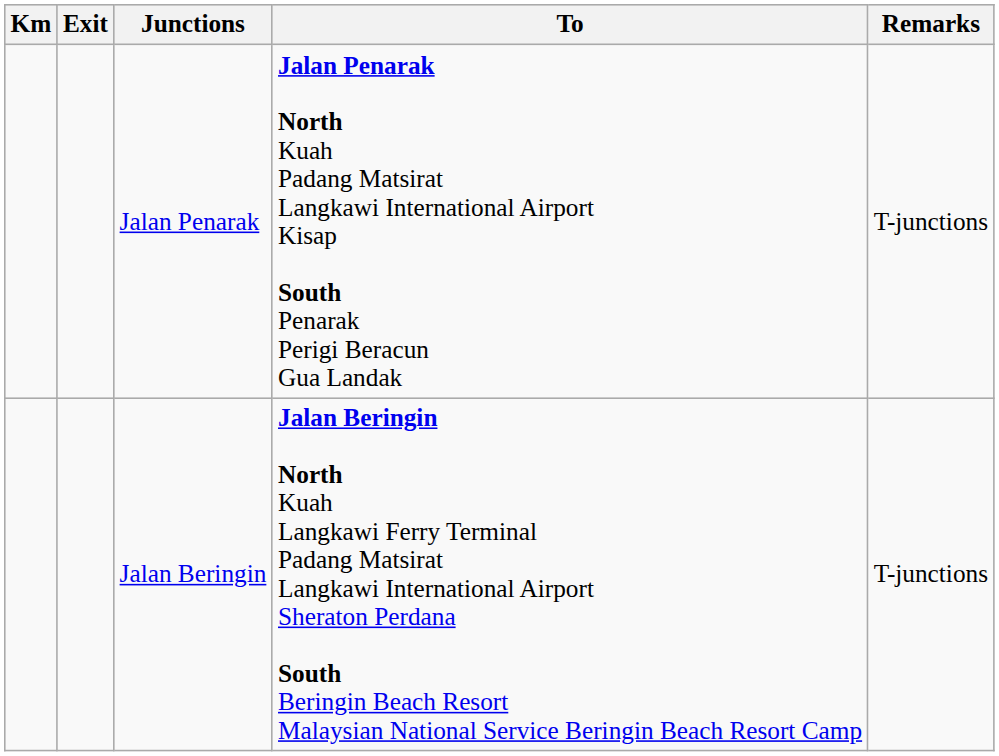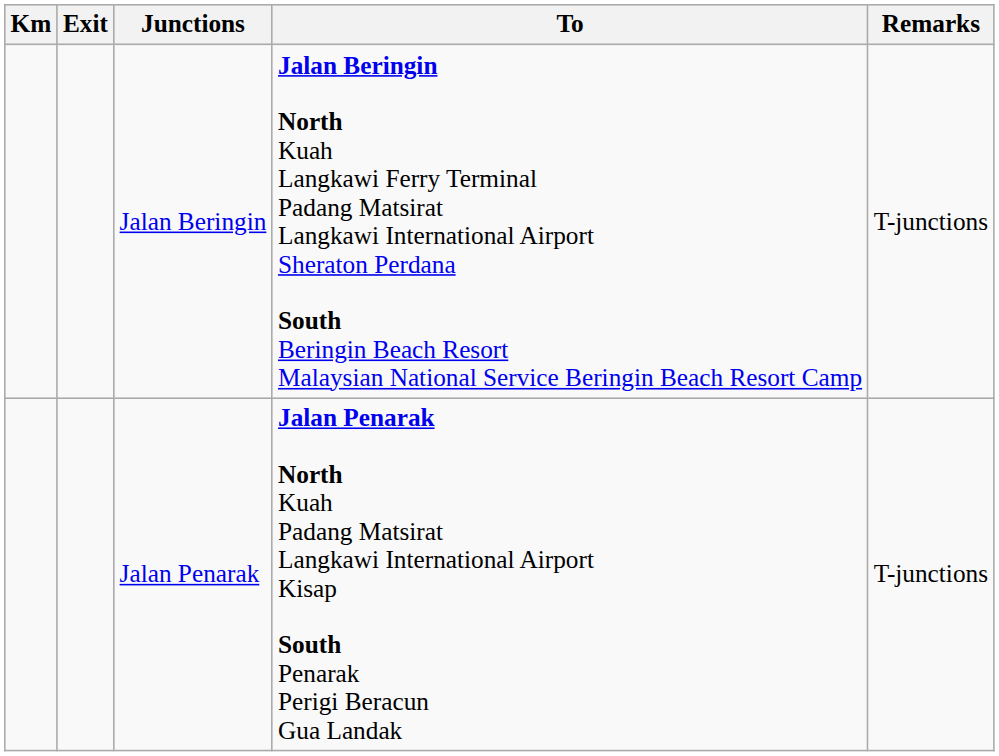 <table class="wikitable">
 <tr>
 <th>Km</th>
 <th>Exit</th>
 <th>Junctions</th>
 <th>To</th>
 <th>Remarks</th>
 </tr>
 <tr>
 <td></td>
 <td></td>
-<td><a href='#'>Jalan Penarak</a></td>
-<td> <strong><a href='#'>Jalan Penarak</a></strong><br><br><strong>North</strong><br>Kuah<br>Padang Matsirat<br>Langkawi International Airport <br>Kisap<br><br><strong>South</strong><br>Penarak<br>Perigi Beracun<br>Gua Landak</td>
+<td><a href='#'>Jalan Beringin</a></td>
+<td> <strong><a href='#'>Jalan Beringin</a></strong><br><br><strong>North</strong><br>Kuah<br>Langkawi Ferry Terminal <br>Padang Matsirat<br>Langkawi International Airport <br><a href='#'>Sheraton Perdana</a><br><br><strong>South</strong><br><a href='#'>Beringin Beach Resort</a><br><a href='#'>Malaysian National Service Beringin Beach Resort Camp</a></td>
 <td>T-junctions</td>
 </tr>
 <tr>
 <td></td>
 <td></td>
-<td><a href='#'>Jalan Beringin</a></td>
-<td> <strong><a href='#'>Jalan Beringin</a></strong><br><br><strong>North</strong><br>Kuah<br>Langkawi Ferry Terminal <br>Padang Matsirat<br>Langkawi International Airport <br><a href='#'>Sheraton Perdana</a><br><br><strong>South</strong><br><a href='#'>Beringin Beach Resort</a><br><a href='#'>Malaysian National Service Beringin Beach Resort Camp</a></td>
+<td><a href='#'>Jalan Penarak</a></td>
+<td> <strong><a href='#'>Jalan Penarak</a></strong><br><br><strong>North</strong><br>Kuah<br>Padang Matsirat<br>Langkawi International Airport <br>Kisap<br><br><strong>South</strong><br>Penarak<br>Perigi Beracun<br>Gua Landak</td>
 <td>T-junctions</td>
 </tr>
 </table>
